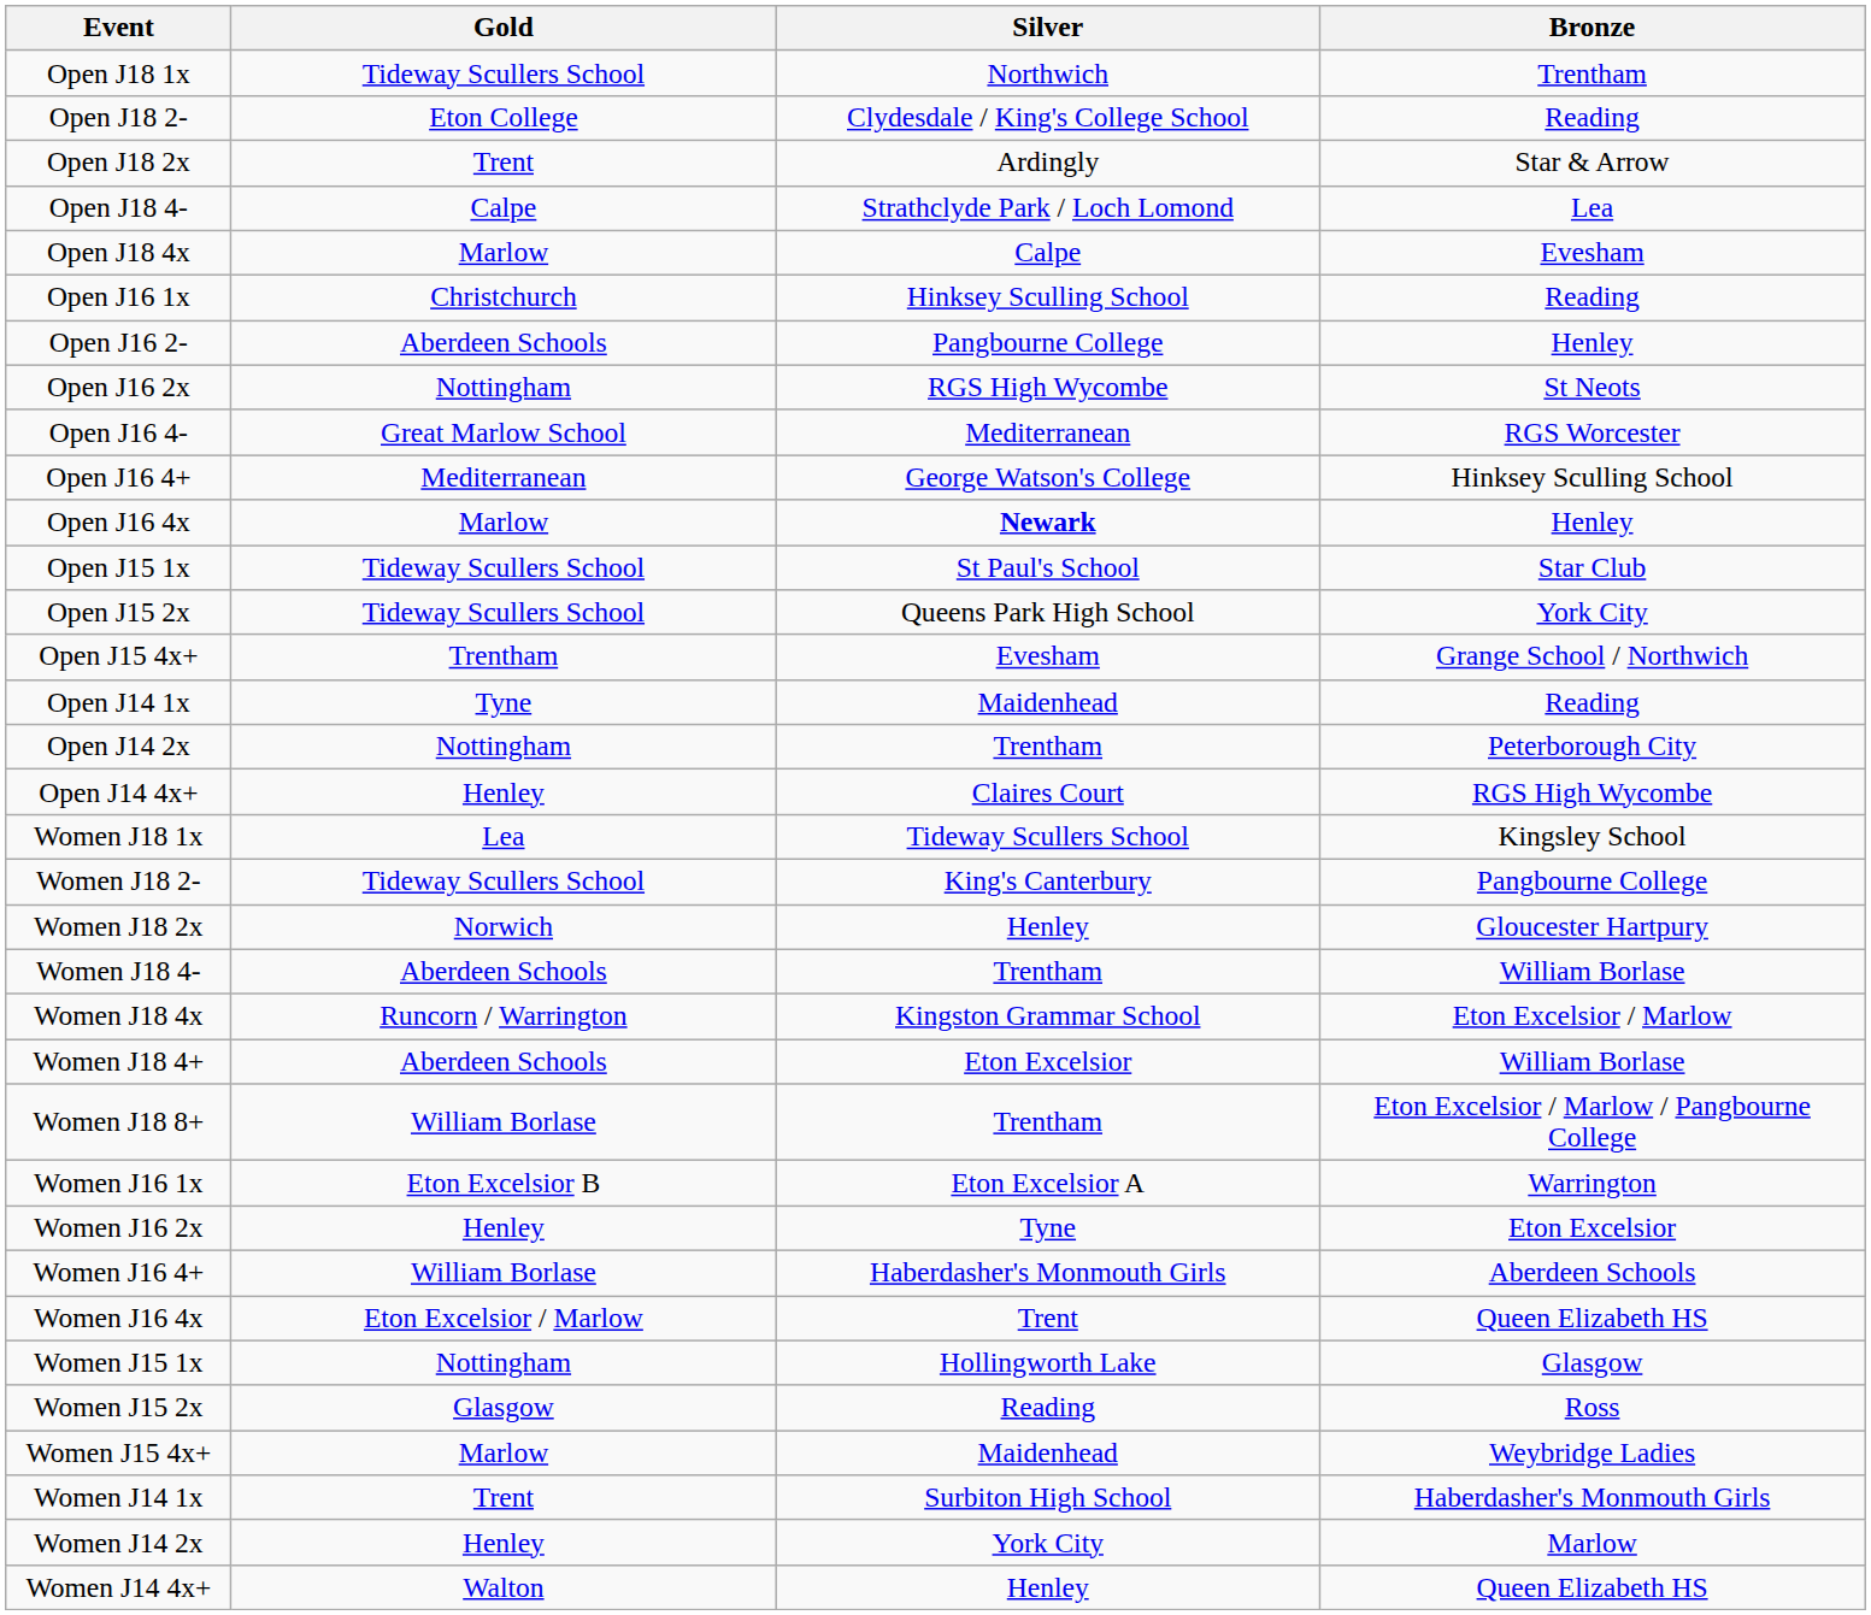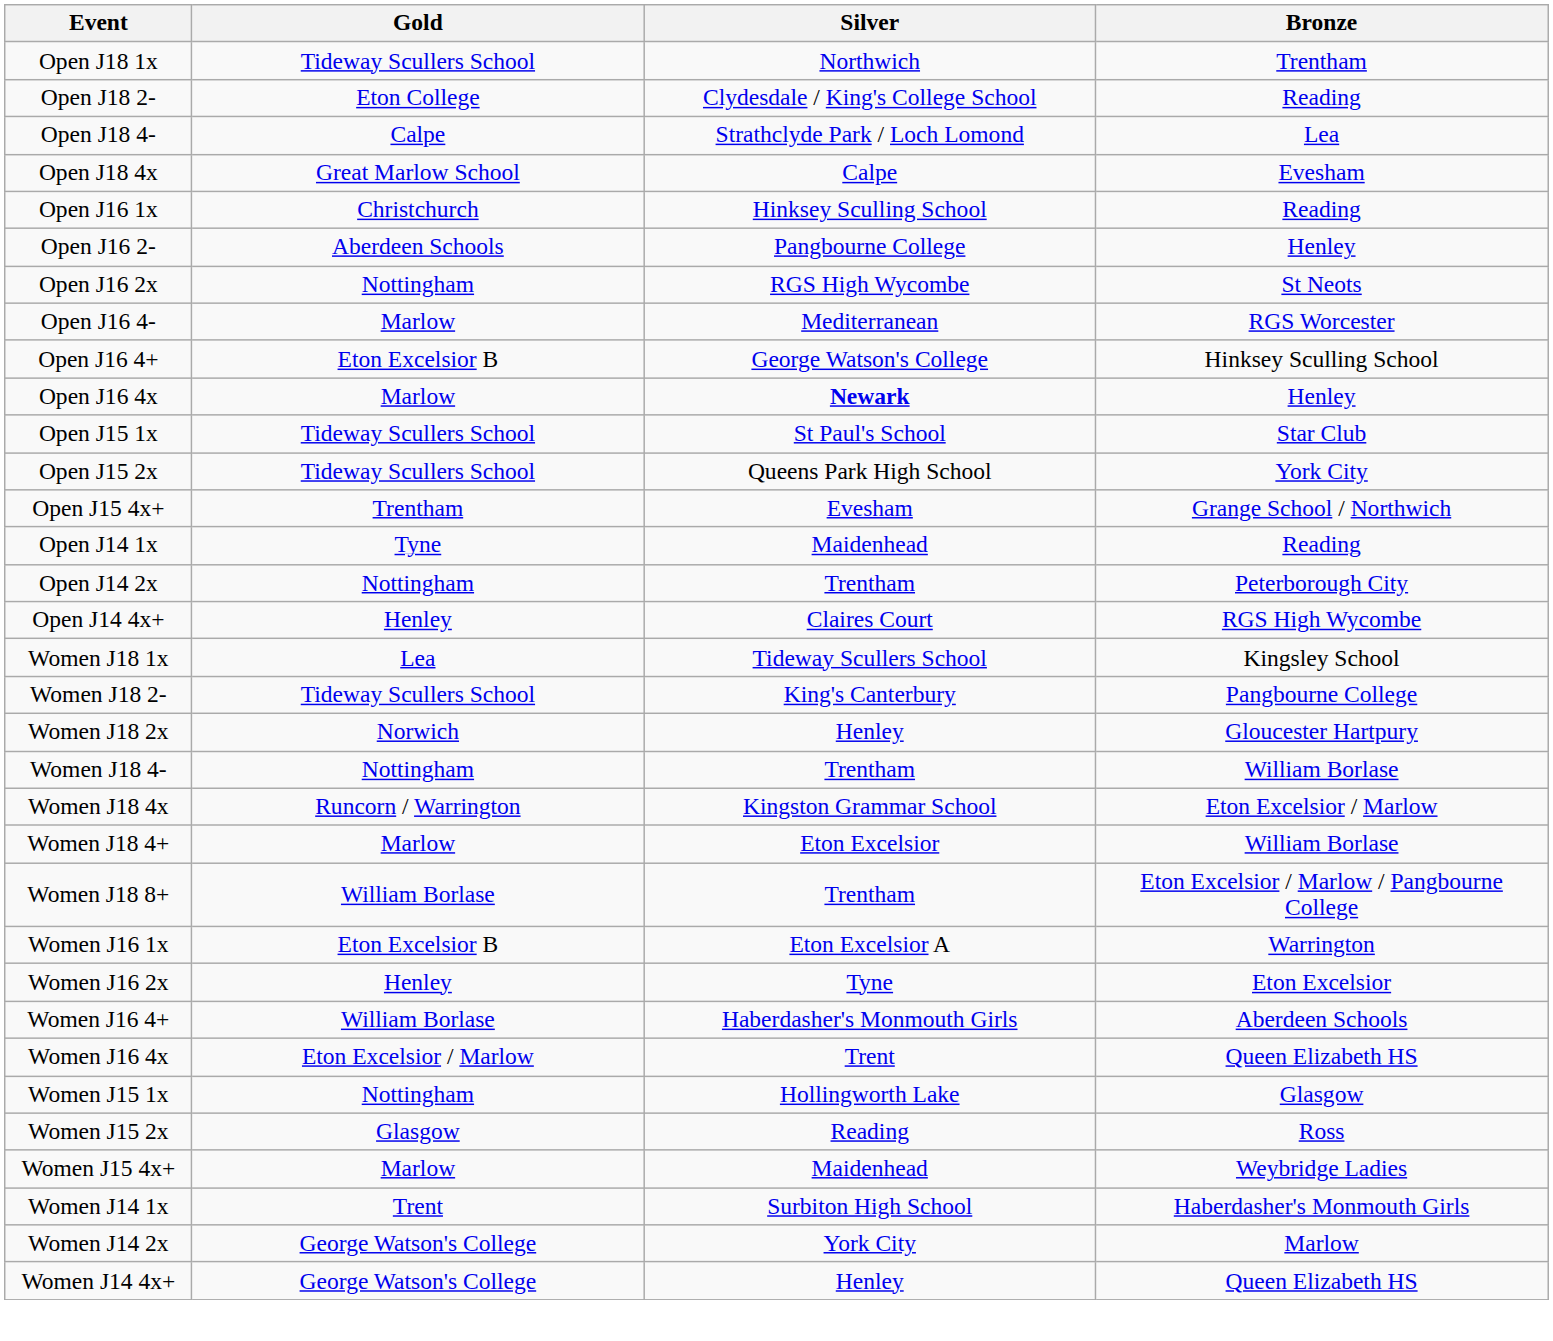 <table class="wikitable" style="text-align:center">
 <tr>
 <th width=120>Event</th>
 <th width=300>Gold</th>
 <th width=300>Silver</th>
 <th width=300>Bronze</th>
 </tr>
 <tr>
 <td>Open J18 1x</td>
 <td><a href='#'>Tideway Scullers School</a></td>
 <td><a href='#'>Northwich</a></td>
 <td><a href='#'>Trentham</a></td>
 </tr>
 <tr>
 <td>Open J18 2-</td>
 <td><a href='#'>Eton College</a></td>
 <td><a href='#'>Clydesdale</a> / <a href='#'>King's College School</a></td>
 <td><a href='#'>Reading</a></td>
 </tr>
 <tr>
-<td>Open J18 2x</td>
-<td><a href='#'>Trent</a></td>
-<td>Ardingly</td>
-<td>Star & Arrow</td>
-</tr>
-<tr>
 <td>Open J18 4-</td>
 <td><a href='#'>Calpe</a></td>
 <td><a href='#'>Strathclyde Park</a> / <a href='#'>Loch Lomond</a></td>
 <td><a href='#'>Lea</a></td>
 </tr>
 <tr>
 <td>Open J18 4x</td>
-<td><a href='#'>Marlow</a></td>
+<td><a href='#'>Great Marlow School</a></td>
 <td><a href='#'>Calpe</a></td>
 <td><a href='#'>Evesham</a></td>
 </tr>
 <tr>
 <td>Open J16 1x</td>
 <td><a href='#'>Christchurch</a></td>
 <td><a href='#'>Hinksey Sculling School</a></td>
 <td><a href='#'>Reading</a></td>
 </tr>
 <tr>
 <td>Open J16 2-</td>
 <td><a href='#'>Aberdeen Schools</a></td>
 <td><a href='#'>Pangbourne College</a></td>
 <td><a href='#'>Henley</a></td>
 </tr>
 <tr>
 <td>Open J16 2x</td>
 <td><a href='#'>Nottingham</a></td>
 <td><a href='#'>RGS High Wycombe</a></td>
 <td><a href='#'>St Neots</a></td>
 </tr>
 <tr>
 <td>Open J16 4-</td>
-<td><a href='#'>Great Marlow School</a></td>
+<td><a href='#'>Marlow</a></td>
 <td><a href='#'>Mediterranean</a></td>
 <td><a href='#'>RGS Worcester</a></td>
 </tr>
 <tr>
 <td>Open J16 4+</td>
-<td><a href='#'>Mediterranean</a></td>
+<td><a href='#'>Eton Excelsior</a> B</td>
 <td><a href='#'>George Watson's College</a></td>
 <td>Hinksey Sculling School</td>
 </tr>
 <tr>
 <td>Open J16 4x</td>
 <td><a href='#'>Marlow</a></td>
 <td><strong><a href='#'>Newark</a></strong></td>
 <td><a href='#'>Henley</a></td>
 </tr>
 <tr>
 <td>Open J15 1x</td>
 <td><a href='#'>Tideway Scullers School</a></td>
 <td><a href='#'>St Paul's School</a></td>
 <td><a href='#'>Star Club</a></td>
 </tr>
 <tr>
 <td>Open J15 2x</td>
 <td><a href='#'>Tideway Scullers School</a></td>
 <td>Queens Park High School</td>
 <td><a href='#'>York City</a></td>
 </tr>
 <tr>
 <td>Open J15 4x+</td>
 <td><a href='#'>Trentham</a></td>
 <td><a href='#'>Evesham</a></td>
 <td><a href='#'>Grange School</a> / <a href='#'>Northwich</a></td>
 </tr>
 <tr>
 <td>Open J14 1x</td>
 <td><a href='#'>Tyne</a></td>
 <td><a href='#'>Maidenhead</a></td>
 <td><a href='#'>Reading</a></td>
 </tr>
 <tr>
 <td>Open J14 2x</td>
 <td><a href='#'>Nottingham</a></td>
 <td><a href='#'>Trentham</a></td>
 <td><a href='#'>Peterborough City</a></td>
 </tr>
 <tr>
 <td>Open J14 4x+</td>
 <td><a href='#'>Henley</a></td>
 <td><a href='#'>Claires Court</a></td>
 <td><a href='#'>RGS High Wycombe</a></td>
 </tr>
 <tr>
 <td>Women J18 1x</td>
 <td><a href='#'>Lea</a></td>
 <td><a href='#'>Tideway Scullers School</a></td>
 <td>Kingsley School</td>
 </tr>
 <tr>
 <td>Women J18 2-</td>
 <td><a href='#'>Tideway Scullers School</a></td>
 <td><a href='#'>King's Canterbury</a></td>
 <td><a href='#'>Pangbourne College</a></td>
 </tr>
 <tr>
 <td>Women J18 2x</td>
 <td><a href='#'>Norwich</a></td>
 <td><a href='#'>Henley</a></td>
 <td><a href='#'>Gloucester Hartpury</a></td>
 </tr>
 <tr>
 <td>Women J18 4-</td>
-<td><a href='#'>Aberdeen Schools</a></td>
+<td><a href='#'>Nottingham</a></td>
 <td><a href='#'>Trentham</a></td>
 <td><a href='#'>William Borlase</a></td>
 </tr>
 <tr>
 <td>Women J18 4x</td>
 <td><a href='#'>Runcorn</a> / <a href='#'>Warrington</a></td>
 <td><a href='#'>Kingston Grammar School</a></td>
 <td><a href='#'>Eton Excelsior</a> / <a href='#'>Marlow</a></td>
 </tr>
 <tr>
 <td>Women J18 4+</td>
-<td><a href='#'>Aberdeen Schools</a></td>
+<td><a href='#'>Marlow</a></td>
 <td><a href='#'>Eton Excelsior</a></td>
 <td><a href='#'>William Borlase</a></td>
 </tr>
 <tr>
 <td>Women J18 8+</td>
 <td><a href='#'>William Borlase</a></td>
 <td><a href='#'>Trentham</a></td>
 <td><a href='#'>Eton Excelsior</a> / <a href='#'>Marlow</a> / <a href='#'>Pangbourne College</a></td>
 </tr>
 <tr>
 <td>Women J16 1x</td>
 <td><a href='#'>Eton Excelsior</a> B</td>
 <td><a href='#'>Eton Excelsior</a> A</td>
 <td><a href='#'>Warrington</a></td>
 </tr>
 <tr>
 <td>Women J16 2x</td>
 <td><a href='#'>Henley</a></td>
 <td><a href='#'>Tyne</a></td>
 <td><a href='#'>Eton Excelsior</a></td>
 </tr>
 <tr>
 <td>Women J16 4+</td>
 <td><a href='#'>William Borlase</a></td>
 <td><a href='#'>Haberdasher's Monmouth Girls</a></td>
 <td><a href='#'>Aberdeen Schools</a></td>
 </tr>
 <tr>
 <td>Women J16 4x</td>
 <td><a href='#'>Eton Excelsior</a> / <a href='#'>Marlow</a></td>
 <td><a href='#'>Trent</a></td>
 <td><a href='#'>Queen Elizabeth HS</a></td>
 </tr>
 <tr>
 <td>Women J15 1x</td>
 <td><a href='#'>Nottingham</a></td>
 <td><a href='#'>Hollingworth Lake</a></td>
 <td><a href='#'>Glasgow</a></td>
 </tr>
 <tr>
 <td>Women J15 2x</td>
 <td><a href='#'>Glasgow</a></td>
 <td><a href='#'>Reading</a></td>
 <td><a href='#'>Ross</a></td>
 </tr>
 <tr>
 <td>Women J15 4x+</td>
 <td><a href='#'>Marlow</a></td>
 <td><a href='#'>Maidenhead</a></td>
 <td><a href='#'>Weybridge Ladies</a></td>
 </tr>
 <tr>
 <td>Women J14 1x</td>
 <td><a href='#'>Trent</a></td>
 <td><a href='#'>Surbiton High School</a></td>
 <td><a href='#'>Haberdasher's Monmouth Girls</a></td>
 </tr>
 <tr>
 <td>Women J14 2x</td>
-<td><a href='#'>Henley</a></td>
+<td><a href='#'>George Watson's College</a></td>
 <td><a href='#'>York City</a></td>
 <td><a href='#'>Marlow</a></td>
 </tr>
 <tr>
 <td>Women J14 4x+</td>
-<td><a href='#'>Walton</a></td>
+<td><a href='#'>George Watson's College</a></td>
 <td><a href='#'>Henley</a></td>
 <td><a href='#'>Queen Elizabeth HS</a></td>
 </tr>
 </table>
